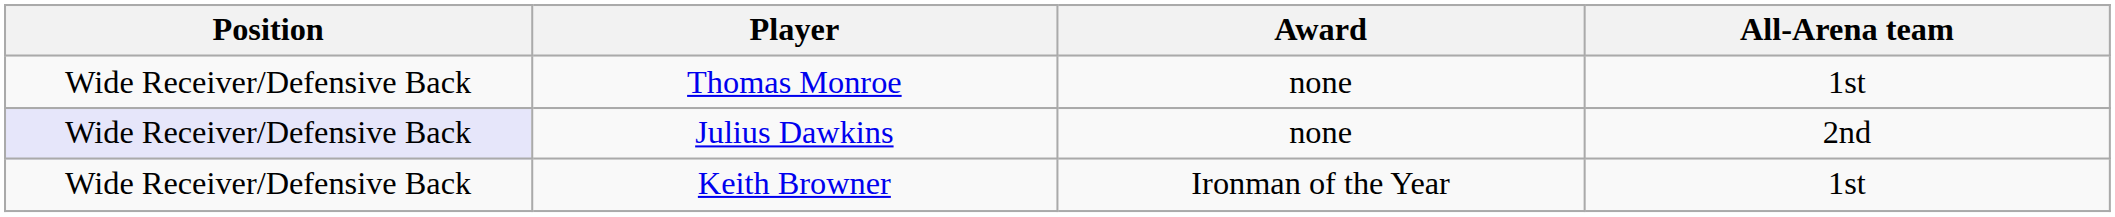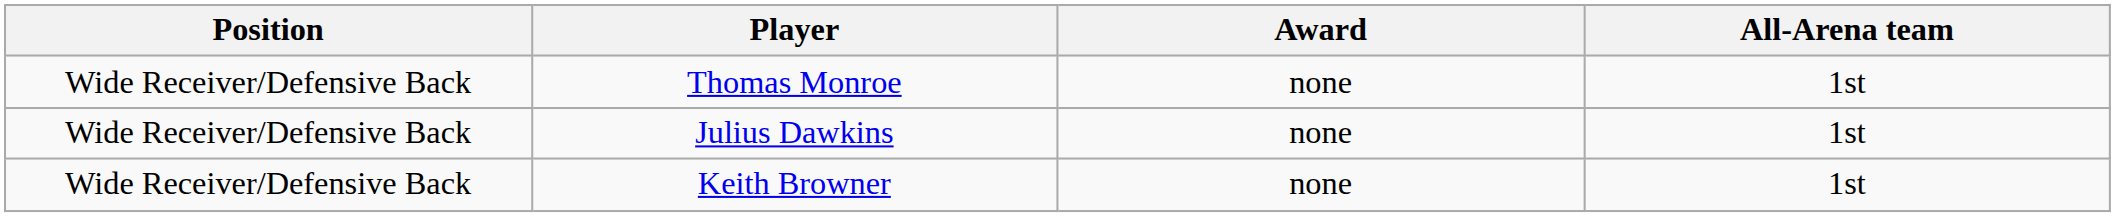 <table class="wikitable sortable">
 <tr>
 <th bgcolor="#DDDDFF" width="20%">Position</th>
 <th bgcolor="#DDDDFF" width="20%">Player</th>
 <th bgcolor="#DDDDFF" width="20%">Award</th>
 <th bgcolor="#DDDDFF" width="20%">All-Arena team</th>
 </tr>
 <tr align="center">
 <td>Wide Receiver/Defensive Back</td>
 <td><a href='#'>Thomas Monroe</a></td>
 <td>none</td>
 <td>1st</td>
 </tr>
 <tr align="center">
-<td style="background: lavender;">Wide Receiver/Defensive Back</td>
+<td>Wide Receiver/Defensive Back</td>
 <td><a href='#'>Julius Dawkins</a></td>
 <td>none</td>
-<td>2nd</td>
+<td>1st</td>
 </tr>
 <tr align="center">
 <td>Wide Receiver/Defensive Back</td>
 <td><a href='#'>Keith Browner</a></td>
-<td>Ironman of the Year</td>
+<td>none</td>
 <td>1st</td>
 </tr>
 </table>
